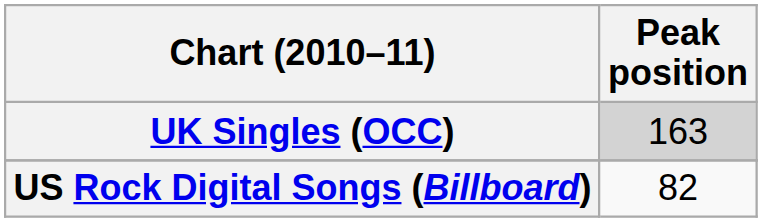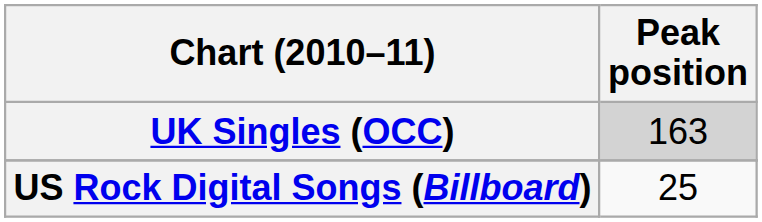 <table class="wikitable sortable plainrowheaders" style="text-align:center">
 <tr>
 <th scope="col">Chart (2010–11)</th>
 <th scope="col">Peak<br>position</th>
 </tr>
 <tr>
 <th scope="row"><a href='#'>UK Singles</a> (<a href='#'>OCC</a>)</th>
 <td style="background: lightgrey;">163</td>
 </tr>
 <tr>
 </tr>
 <tr>
 <th scope="row">US <a href='#'>Rock Digital Songs</a> (<em><a href='#'>Billboard</a></em>)</th>
-<td>82</td>
+<td>25</td>
 </tr>
 </table>
